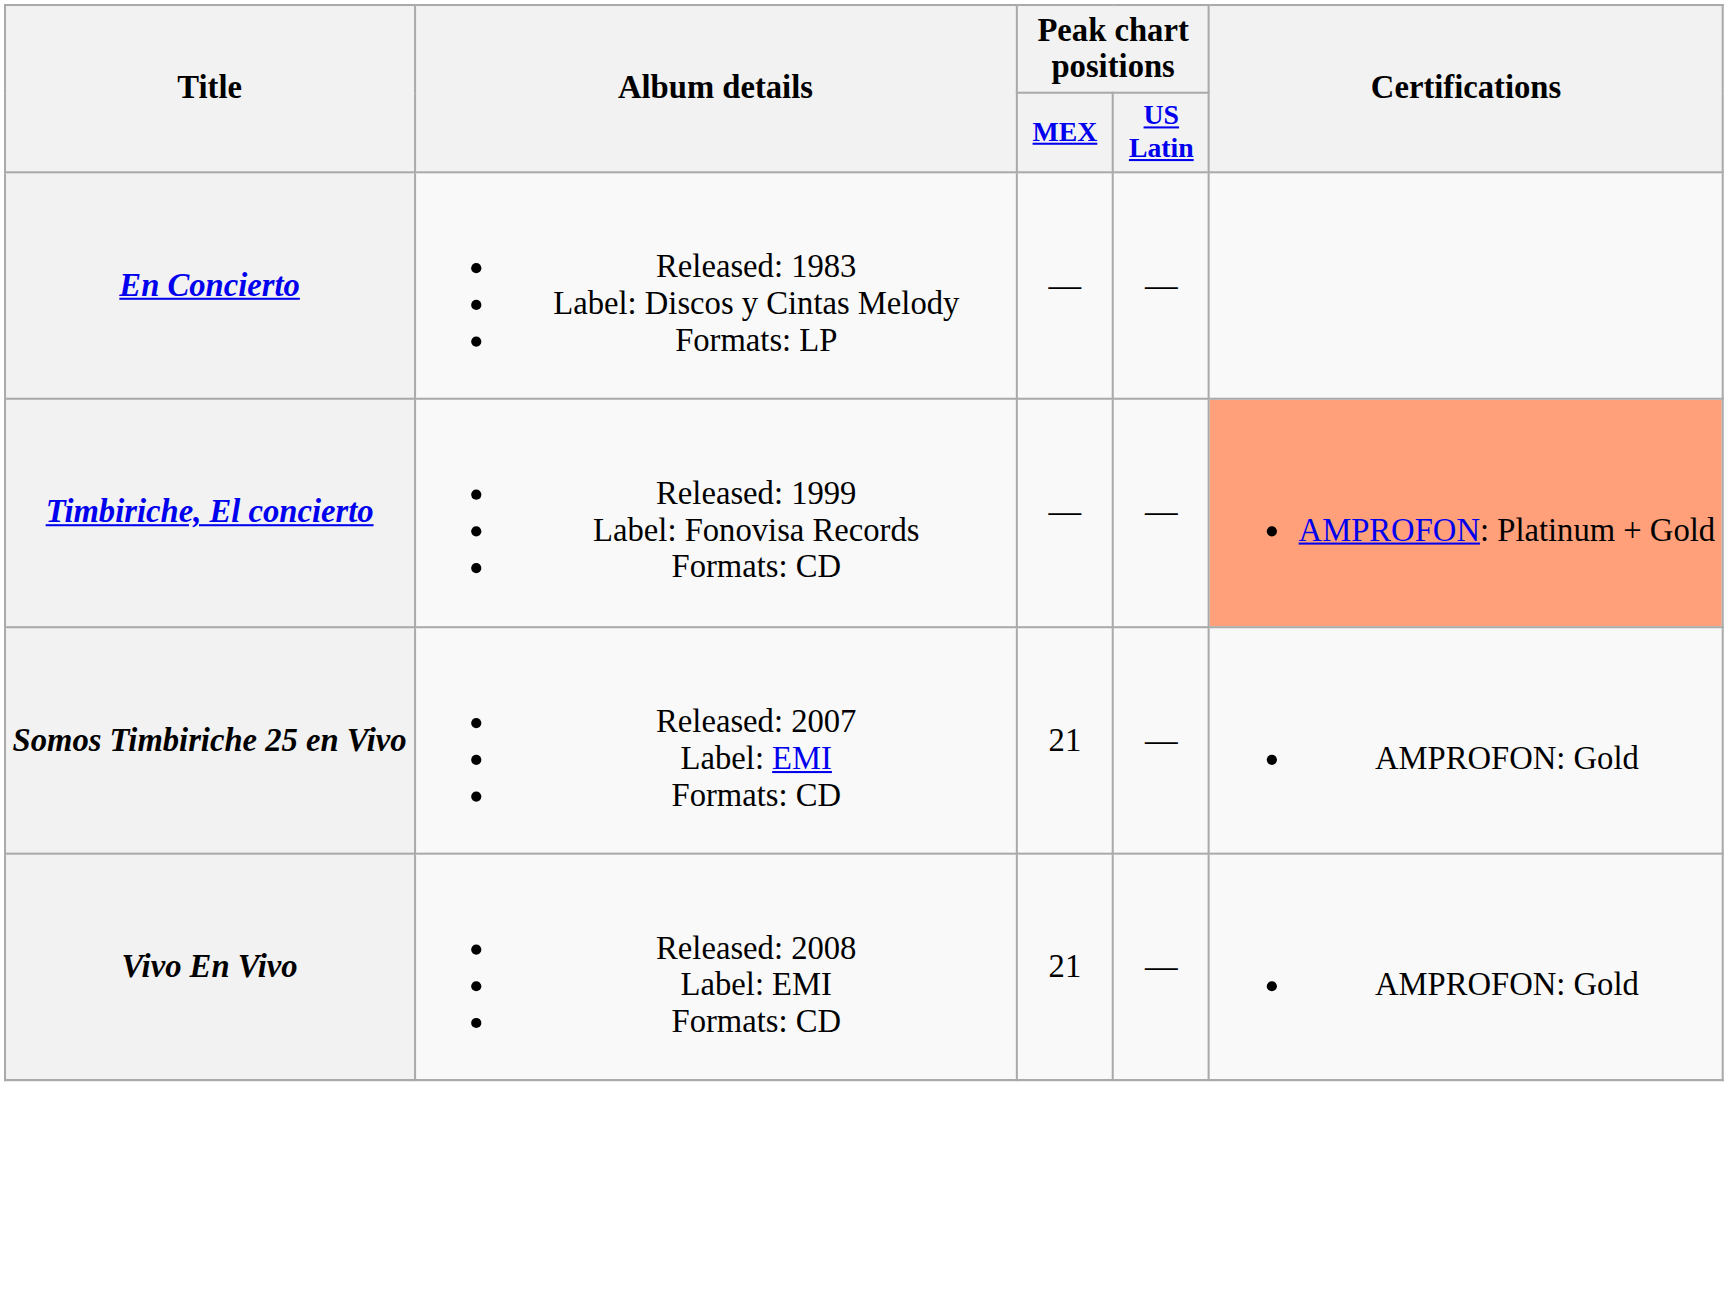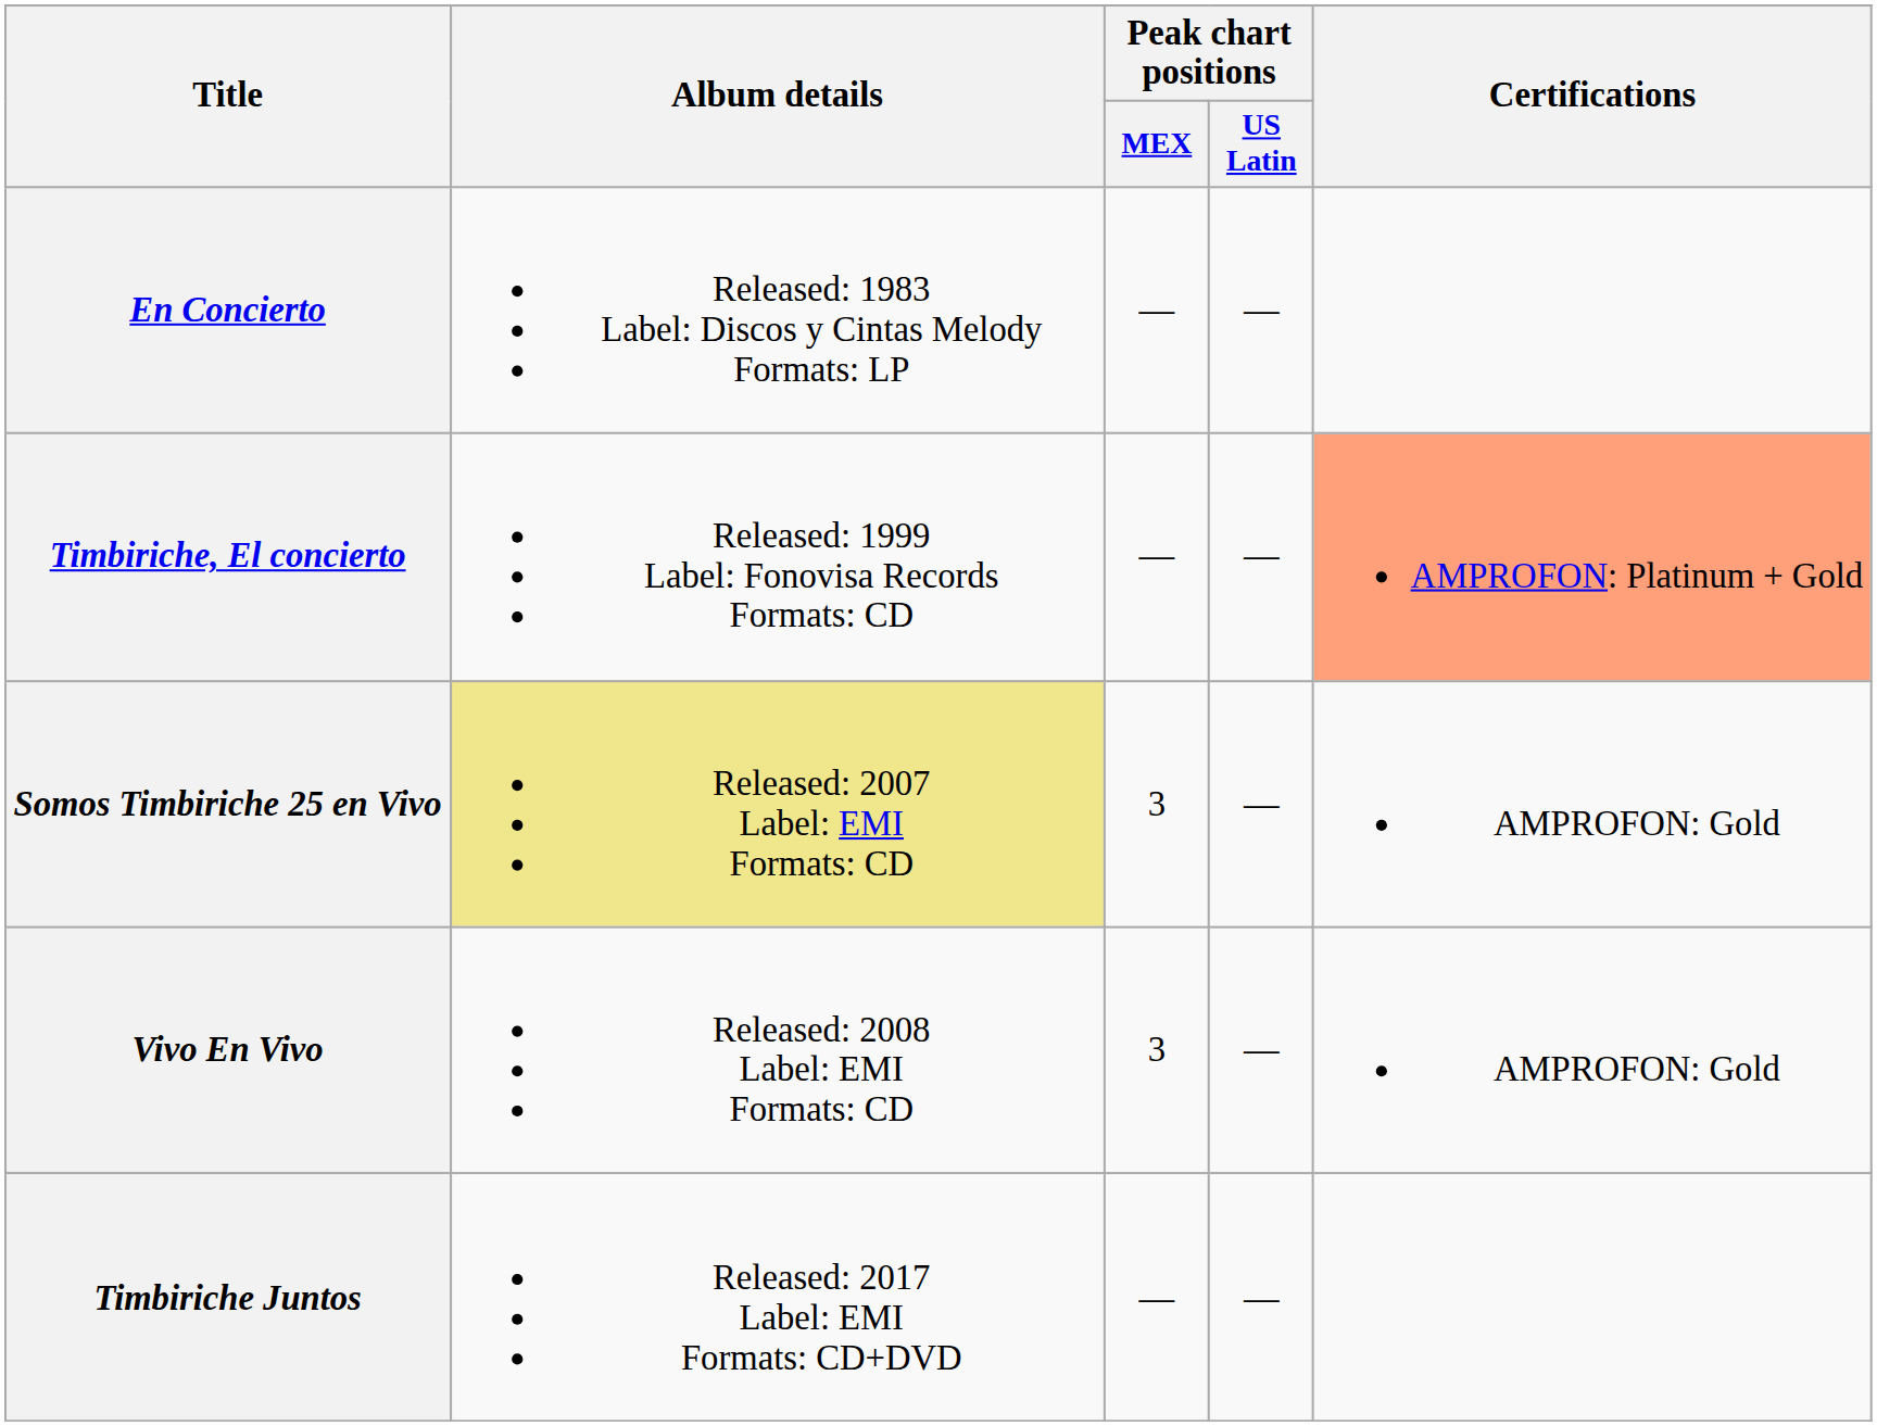 <table class="wikitable plainrowheaders" style="text-align:center;">
 <tr>
 <th rowspan="2">Title</th>
 <th scope="col" rowspan="2" style="width:18em;">Album details</th>
 <th scope="col" colspan="2">Peak chart positions</th>
 <th rowspan="2">Certifications</th>
 </tr>
 <tr>
 <th style="width:3em;font-size:85%"><a href='#'>MEX</a><br></th>
 <th style="width:3em;font-size:85%"><a href='#'>US<br>Latin</a><br></th>
 </tr>
 <tr>
 <th scope="row"><em><a href='#'>En Concierto</a></em></th>
 <td><br><ul><li>Released: 1983</li><li>Label: Discos y Cintas Melody</li><li>Formats: LP</li></ul></td>
 <td>—</td>
 <td>—</td>
 <td></td>
 </tr>
 <tr>
 <th scope="row"><em><a href='#'>Timbiriche, El concierto</a></em></th>
 <td><br><ul><li>Released: 1999</li><li>Label: Fonovisa Records</li><li>Formats: CD</li></ul></td>
 <td>—</td>
 <td>—</td>
 <td style="background: lightsalmon;"><br><ul><li><a href='#'>AMPROFON</a>: Platinum + Gold</li></ul></td>
 </tr>
 <tr>
 <th scope="row"><em>Somos Timbiriche 25 en Vivo</em></th>
-<td><br><ul><li>Released: 2007</li><li>Label: <a href='#'>EMI</a></li><li>Formats: CD</li></ul></td>
-<td>21</td>
+<td style="background: khaki;"><br><ul><li>Released: 2007</li><li>Label: <a href='#'>EMI</a></li><li>Formats: CD</li></ul></td>
+<td>3</td>
 <td>—</td>
 <td><br><ul><li>AMPROFON: Gold</li></ul></td>
 </tr>
 <tr>
 <th scope="row"><em>Vivo En Vivo</em></th>
 <td><br><ul><li>Released: 2008</li><li>Label: EMI</li><li>Formats: CD</li></ul></td>
-<td>21</td>
+<td>3</td>
 <td>—</td>
 <td><br><ul><li>AMPROFON: Gold</li></ul></td>
 </tr>
 <tr>
+<th scope="row"><em>Timbiriche Juntos</em></th>
+<td><br><ul><li>Released: 2017</li><li>Label: EMI</li><li>Formats: CD+DVD</li></ul></td>
+<td>—</td>
+<td>—</td>
+<td></td>
+</tr>
+<tr>
 </tr>
 </table>
